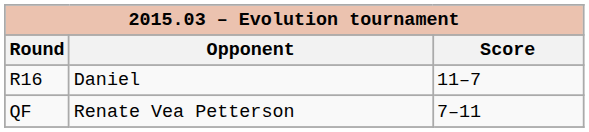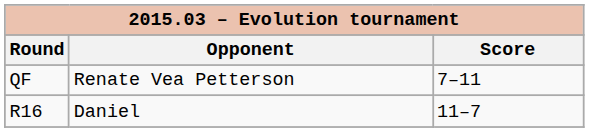 <table class=wikitable style=font-size:80%>
 <tr>
 <td colspan=3 align=center bgcolor=#ebc2af><strong>2015.03 – Evolution tournament</strong></td>
 </tr>
 <tr>
 <th>Round</th>
 <th width=200>Opponent</th>
 <th width=80>Score</th>
 </tr>
 <tr>
+<td>QF</td>
+<td> Renate Vea Petterson</td>
+<td>7–11</td>
+</tr>
+<tr>
 <td>R16</td>
 <td> Daniel</td>
 <td>11–7</td>
 </tr>
-<tr>
-<td>QF</td>
-<td> Renate Vea Petterson</td>
-<td>7–11</td>
-</tr>
 </table>
